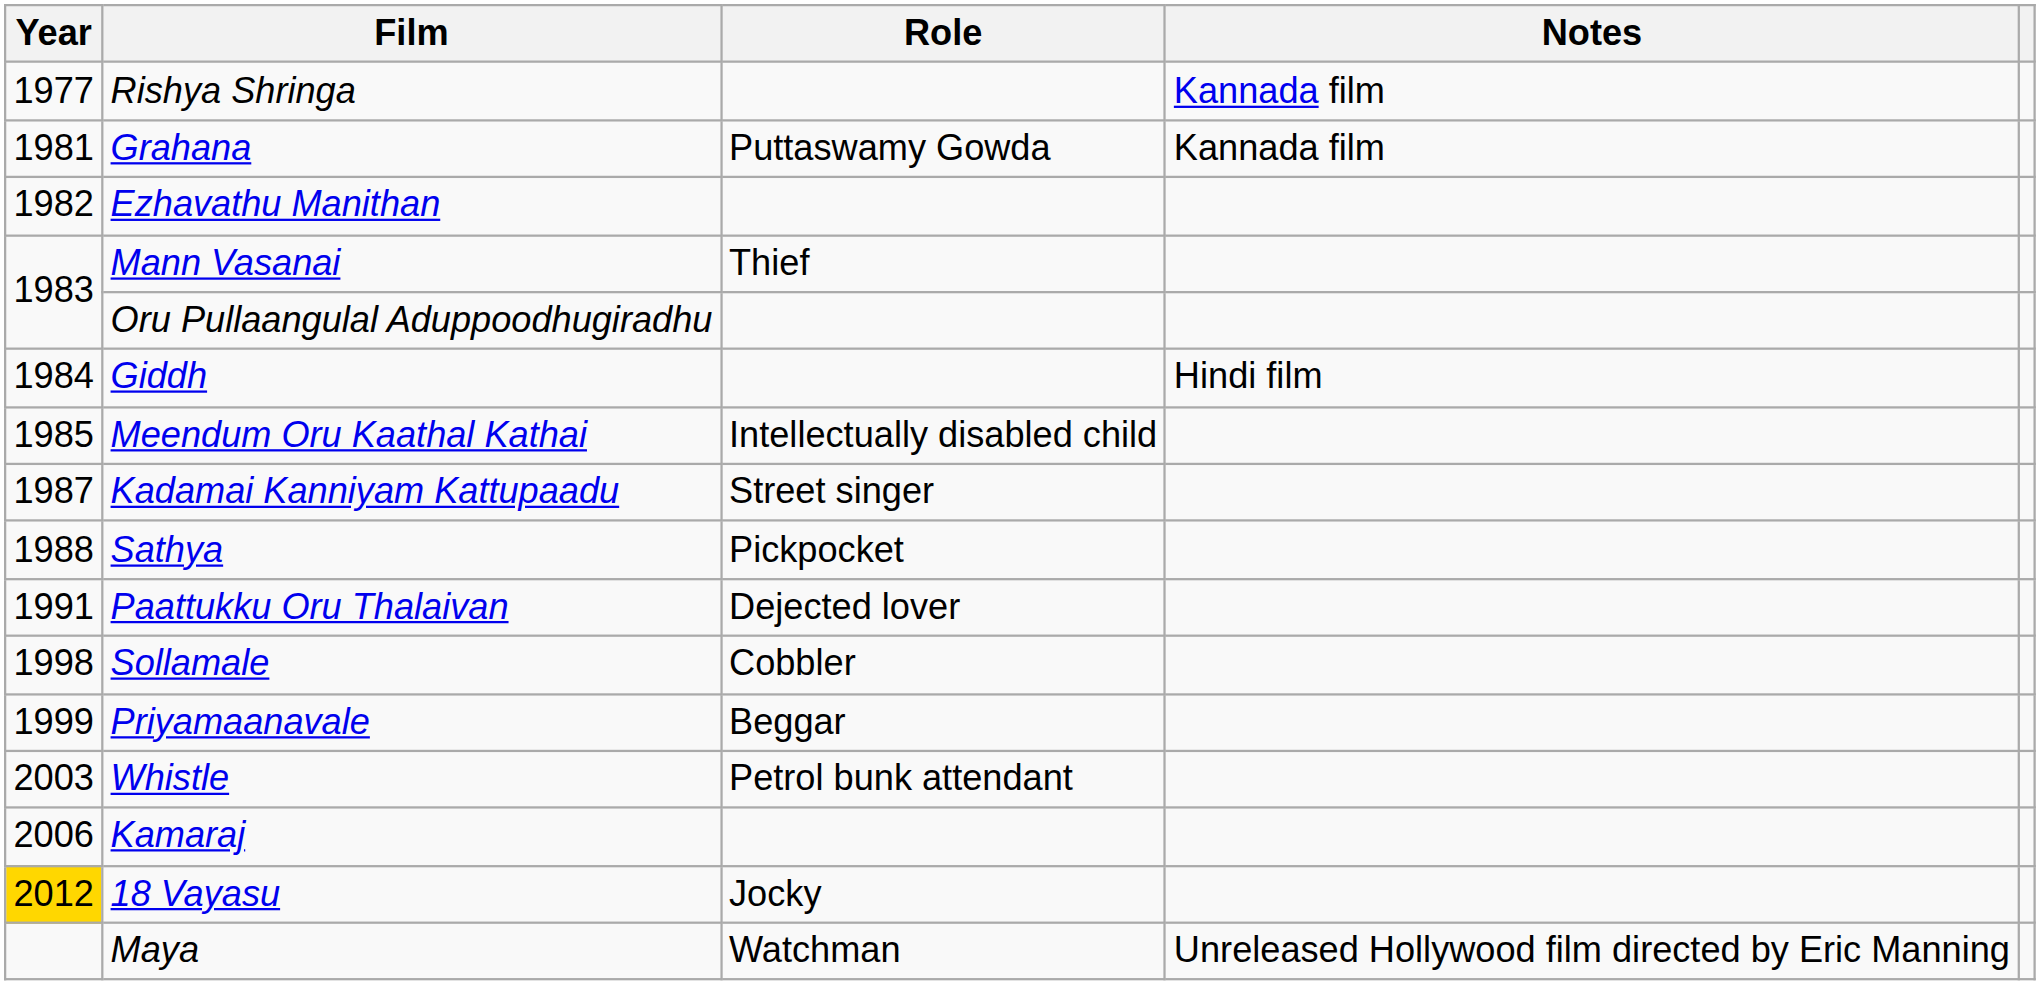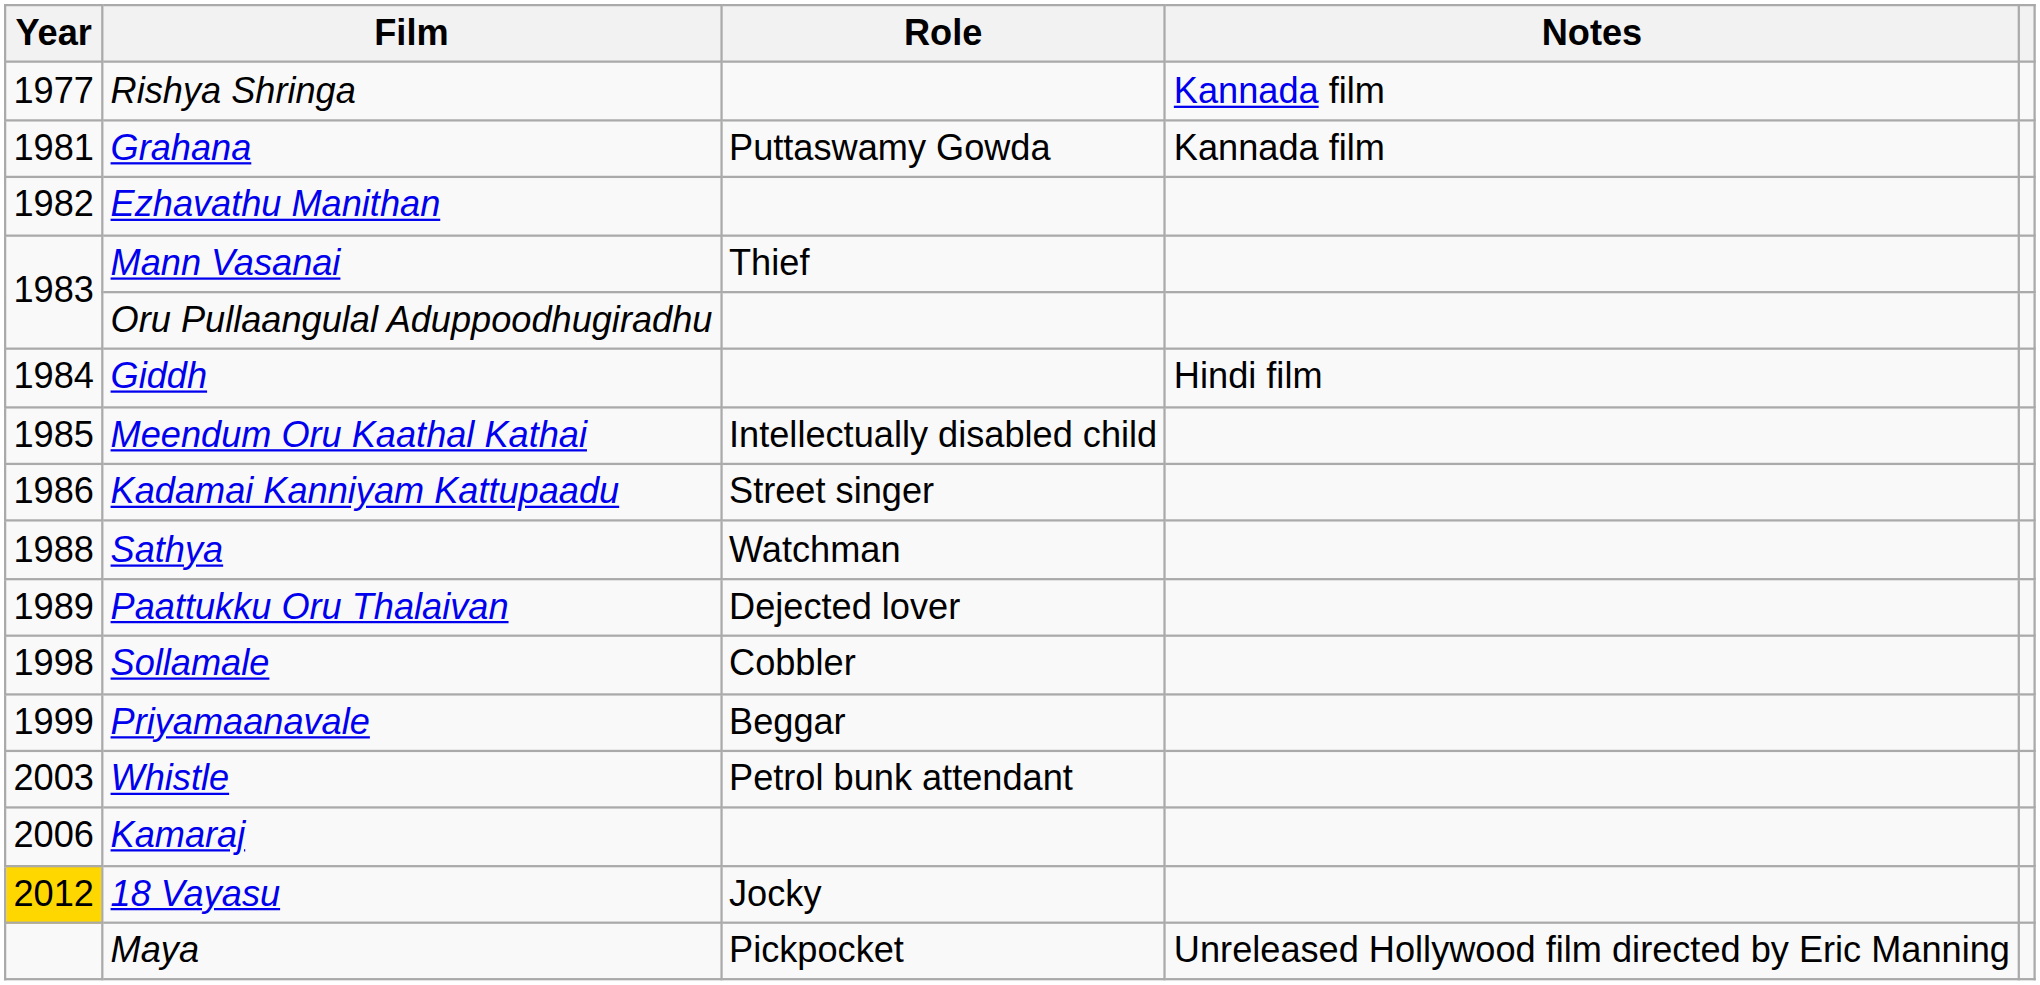 <table class="wikitable">
 <tr>
 <th>Year</th>
 <th>Film</th>
 <th>Role</th>
 <th>Notes</th>
 <th scope="col" class="unsortable"></th>
 </tr>
 <tr>
 <td>1977</td>
 <td><em>Rishya Shringa</em></td>
 <td></td>
 <td><a href='#'>Kannada</a> film</td>
 <td></td>
 </tr>
 <tr>
 <td>1981</td>
 <td><em><a href='#'>Grahana</a></em></td>
 <td>Puttaswamy Gowda</td>
 <td>Kannada film</td>
 <td></td>
 </tr>
 <tr>
 <td>1982</td>
 <td><em><a href='#'>Ezhavathu Manithan</a></em></td>
 <td></td>
 <td></td>
 <td></td>
 </tr>
 <tr>
 <td rowspan="2">1983</td>
 <td><em><a href='#'>Mann Vasanai</a></em></td>
 <td>Thief</td>
 <td></td>
 <td></td>
 </tr>
 <tr>
 <td><em>Oru Pullaangulal Aduppoodhugiradhu</em></td>
 <td></td>
 <td></td>
 <td></td>
 </tr>
 <tr>
 <td>1984</td>
 <td><em><a href='#'>Giddh</a></em></td>
 <td></td>
 <td>Hindi film</td>
 <td></td>
 </tr>
 <tr>
 <td>1985</td>
 <td><em><a href='#'>Meendum Oru Kaathal Kathai</a></em></td>
 <td>Intellectually disabled child</td>
 <td></td>
 <td></td>
 </tr>
 <tr>
-<td>1987</td>
+<td>1986</td>
 <td><em><a href='#'>Kadamai Kanniyam Kattupaadu</a></em></td>
 <td>Street singer</td>
 <td></td>
 <td></td>
 </tr>
 <tr>
 <td>1988</td>
 <td><em><a href='#'>Sathya</a></em></td>
-<td>Pickpocket</td>
+<td>Watchman</td>
 <td></td>
 <td></td>
 </tr>
 <tr>
-<td>1991</td>
+<td>1989</td>
 <td><em><a href='#'>Paattukku Oru Thalaivan</a></em></td>
 <td>Dejected lover</td>
 <td></td>
 <td></td>
 </tr>
 <tr>
 <td>1998</td>
 <td><em><a href='#'>Sollamale</a></em></td>
 <td>Cobbler</td>
 <td></td>
 <td></td>
 </tr>
 <tr>
 <td>1999</td>
 <td><em><a href='#'>Priyamaanavale</a></em></td>
 <td>Beggar</td>
 <td></td>
 <td></td>
 </tr>
 <tr>
 <td>2003</td>
 <td><em><a href='#'>Whistle</a></em></td>
 <td>Petrol bunk attendant</td>
 <td></td>
 <td></td>
 </tr>
 <tr>
 <td>2006</td>
 <td><em><a href='#'>Kamaraj</a></em></td>
 <td></td>
 <td></td>
 <td></td>
 </tr>
 <tr>
 <td style="background: gold;">2012</td>
 <td><em><a href='#'>18 Vayasu</a></em></td>
 <td>Jocky</td>
 <td></td>
 <td></td>
 </tr>
 <tr>
 <td></td>
 <td><em>Maya</em></td>
-<td>Watchman</td>
+<td>Pickpocket</td>
 <td>Unreleased Hollywood film directed by Eric Manning</td>
 <td></td>
 </tr>
 </table>
